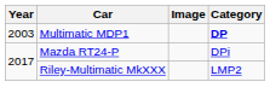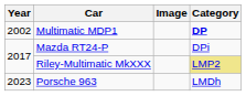 <table class="wikitable">
 <tr>
 <th>Year</th>
 <th>Car</th>
 <th>Image</th>
 <th>Category</th>
 </tr>
 <tr>
-<td>2003</td>
+<td>2002</td>
 <td><a href='#'>Multimatic MDP1</a></td>
 <td></td>
 <td><strong><a href='#'>DP</a></strong></td>
 </tr>
 <tr>
 <td rowspan="2">2017</td>
 <td><a href='#'>Mazda RT24-P</a></td>
 <td></td>
 <td><a href='#'>DPi</a></td>
 </tr>
 <tr>
 <td><a href='#'>Riley-Multimatic MkXXX</a></td>
 <td></td>
-<td><a href='#'>LMP2</a></td>
+<td style="background: khaki;"><a href='#'>LMP2</a></td>
+</tr>
+<tr>
+<td>2023</td>
+<td><a href='#'>Porsche 963</a></td>
+<td></td>
+<td><a href='#'>LMDh</a></td>
 </tr>
 </table>
